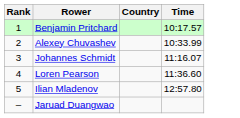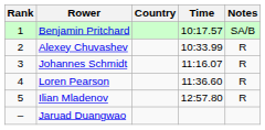 <table class="wikitable" style="text-align:center">
 <tr>
 <th>Rank</th>
 <th>Rower</th>
 <th>Country</th>
 <th>Time</th>
+<th>Notes</th>
 </tr>
 <tr bgcolor=ccffcc>
 <td>1</td>
 <td align="left"><a href='#'>Benjamin Pritchard</a></td>
 <td align="left"></td>
 <td>10:17.57</td>
+<td>SA/B</td>
 </tr>
 <tr>
 <td>2</td>
 <td align="left"><a href='#'>Alexey Chuvashev</a></td>
 <td align="left"></td>
 <td>10:33.99</td>
+<td>R</td>
 </tr>
 <tr>
 <td>3</td>
 <td align="left"><a href='#'>Johannes Schmidt</a></td>
 <td align="left"></td>
 <td>11:16.07</td>
+<td>R</td>
 </tr>
 <tr>
 <td>4</td>
 <td align="left"><a href='#'>Loren Pearson</a></td>
 <td align="left"></td>
 <td>11:36.60</td>
+<td>R</td>
 </tr>
 <tr>
 <td>5</td>
 <td align="left"><a href='#'>Ilian Mladenov</a></td>
 <td align="left"></td>
 <td>12:57.80</td>
+<td>R</td>
 </tr>
 <tr>
 <td>–</td>
 <td align="left"><a href='#'>Jaruad Duangwao</a></td>
 <td align="left"></td>
 <td></td>
+<td></td>
 </tr>
 </table>
